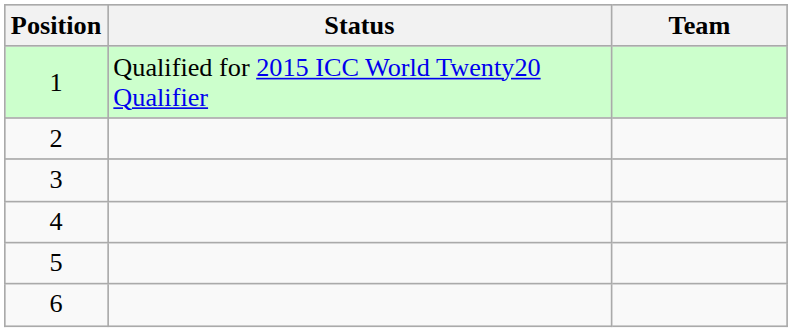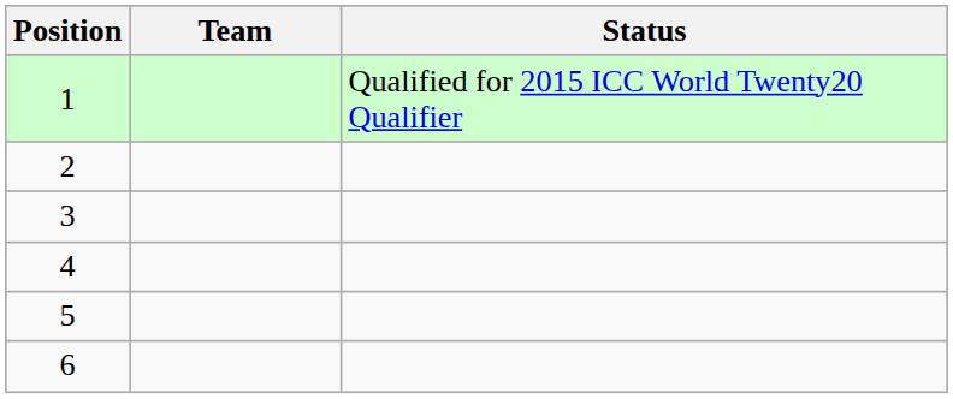 <table class="wikitable">
 <tr>
 <th width=30>Position</th>
+<th width=100>Team</th>
 <th width=300>Status</th>
-<th width=100>Team</th>
 </tr>
 <tr style="background:#cfc">
 <td style="text-align:center">1</td>
+<td></td>
 <td>Qualified for <a href='#'>2015 ICC World Twenty20 Qualifier</a></td>
-<td></td>
 </tr>
 <tr>
 <td style="text-align:center">2</td>
 <td></td>
 <td></td>
 </tr>
 <tr>
 <td style="text-align:center">3</td>
 <td></td>
 <td></td>
 </tr>
 <tr>
 <td style="text-align:center">4</td>
 <td></td>
 <td></td>
 </tr>
 <tr>
 <td style="text-align:center">5</td>
 <td></td>
 <td></td>
 </tr>
 <tr>
 <td style="text-align:center">6</td>
 <td></td>
 <td></td>
 </tr>
 </table>
